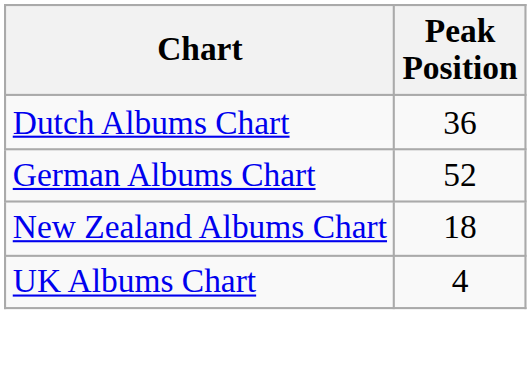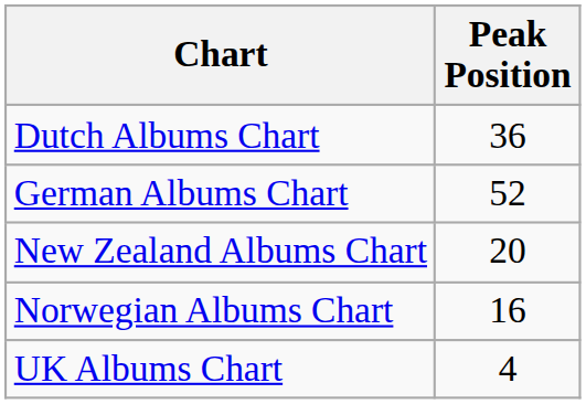 <table class="wikitable">
 <tr>
 <th>Chart</th>
 <th>Peak<br>Position</th>
 </tr>
 <tr>
 <td><a href='#'>Dutch Albums Chart</a></td>
 <td style="text-align:center;">36</td>
 </tr>
 <tr>
 <td><a href='#'>German Albums Chart</a></td>
 <td style="text-align:center;">52</td>
 </tr>
 <tr>
 <td><a href='#'>New Zealand Albums Chart</a></td>
-<td style="text-align:center;">18</td>
+<td style="text-align:center;">20</td>
+</tr>
+<tr>
+<td><a href='#'>Norwegian Albums Chart</a></td>
+<td style="text-align:center;">16</td>
 </tr>
 <tr>
 <td><a href='#'>UK Albums Chart</a></td>
 <td style="text-align:center">4</td>
 </tr>
 </table>
